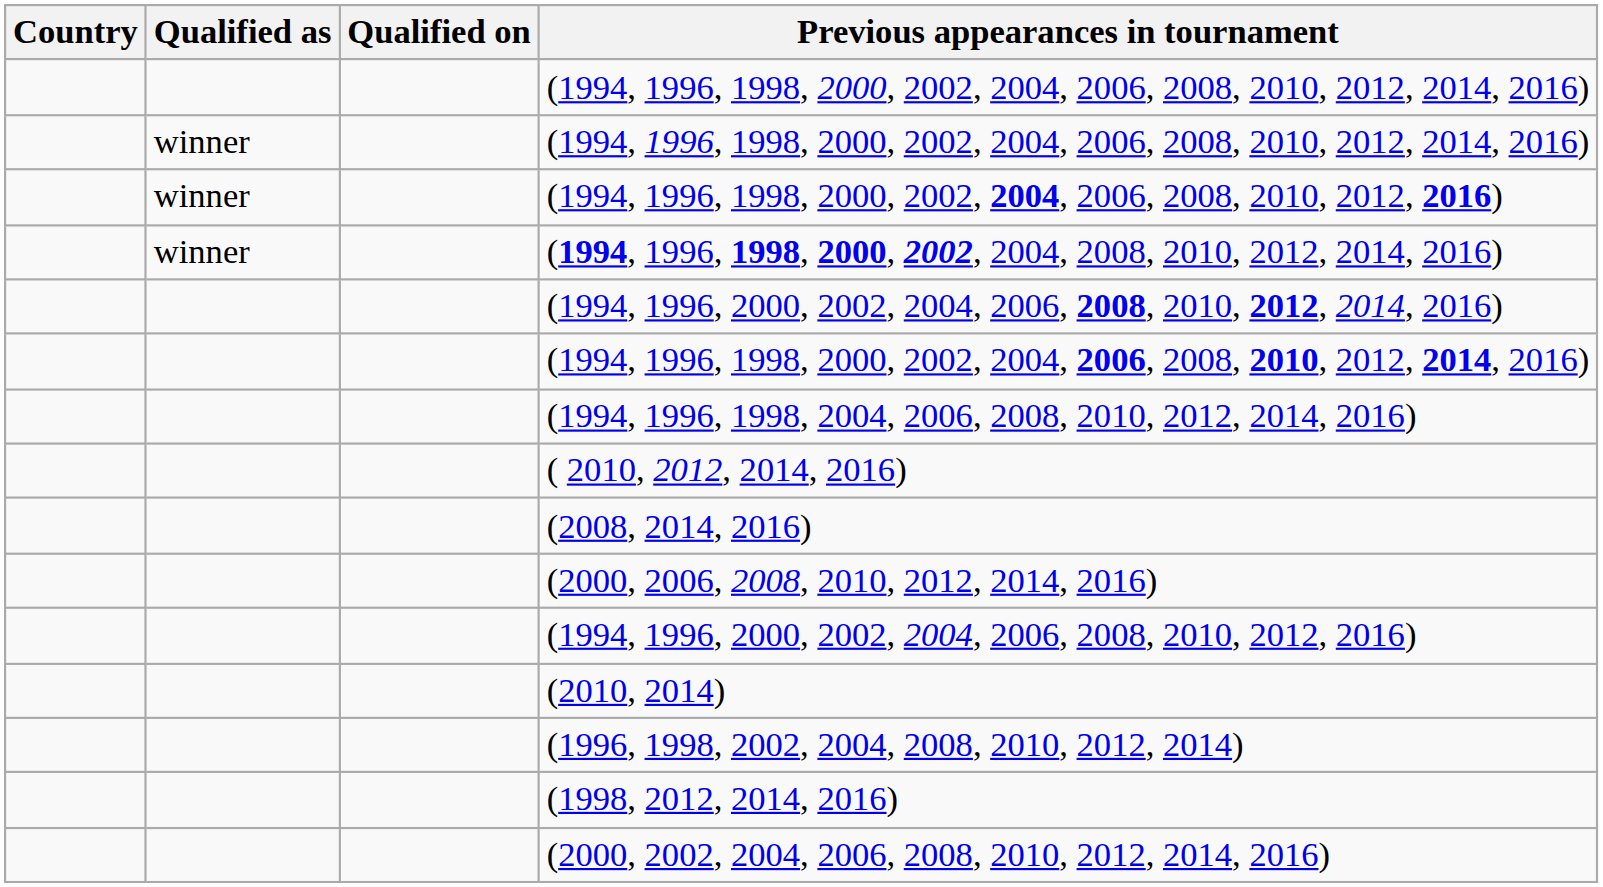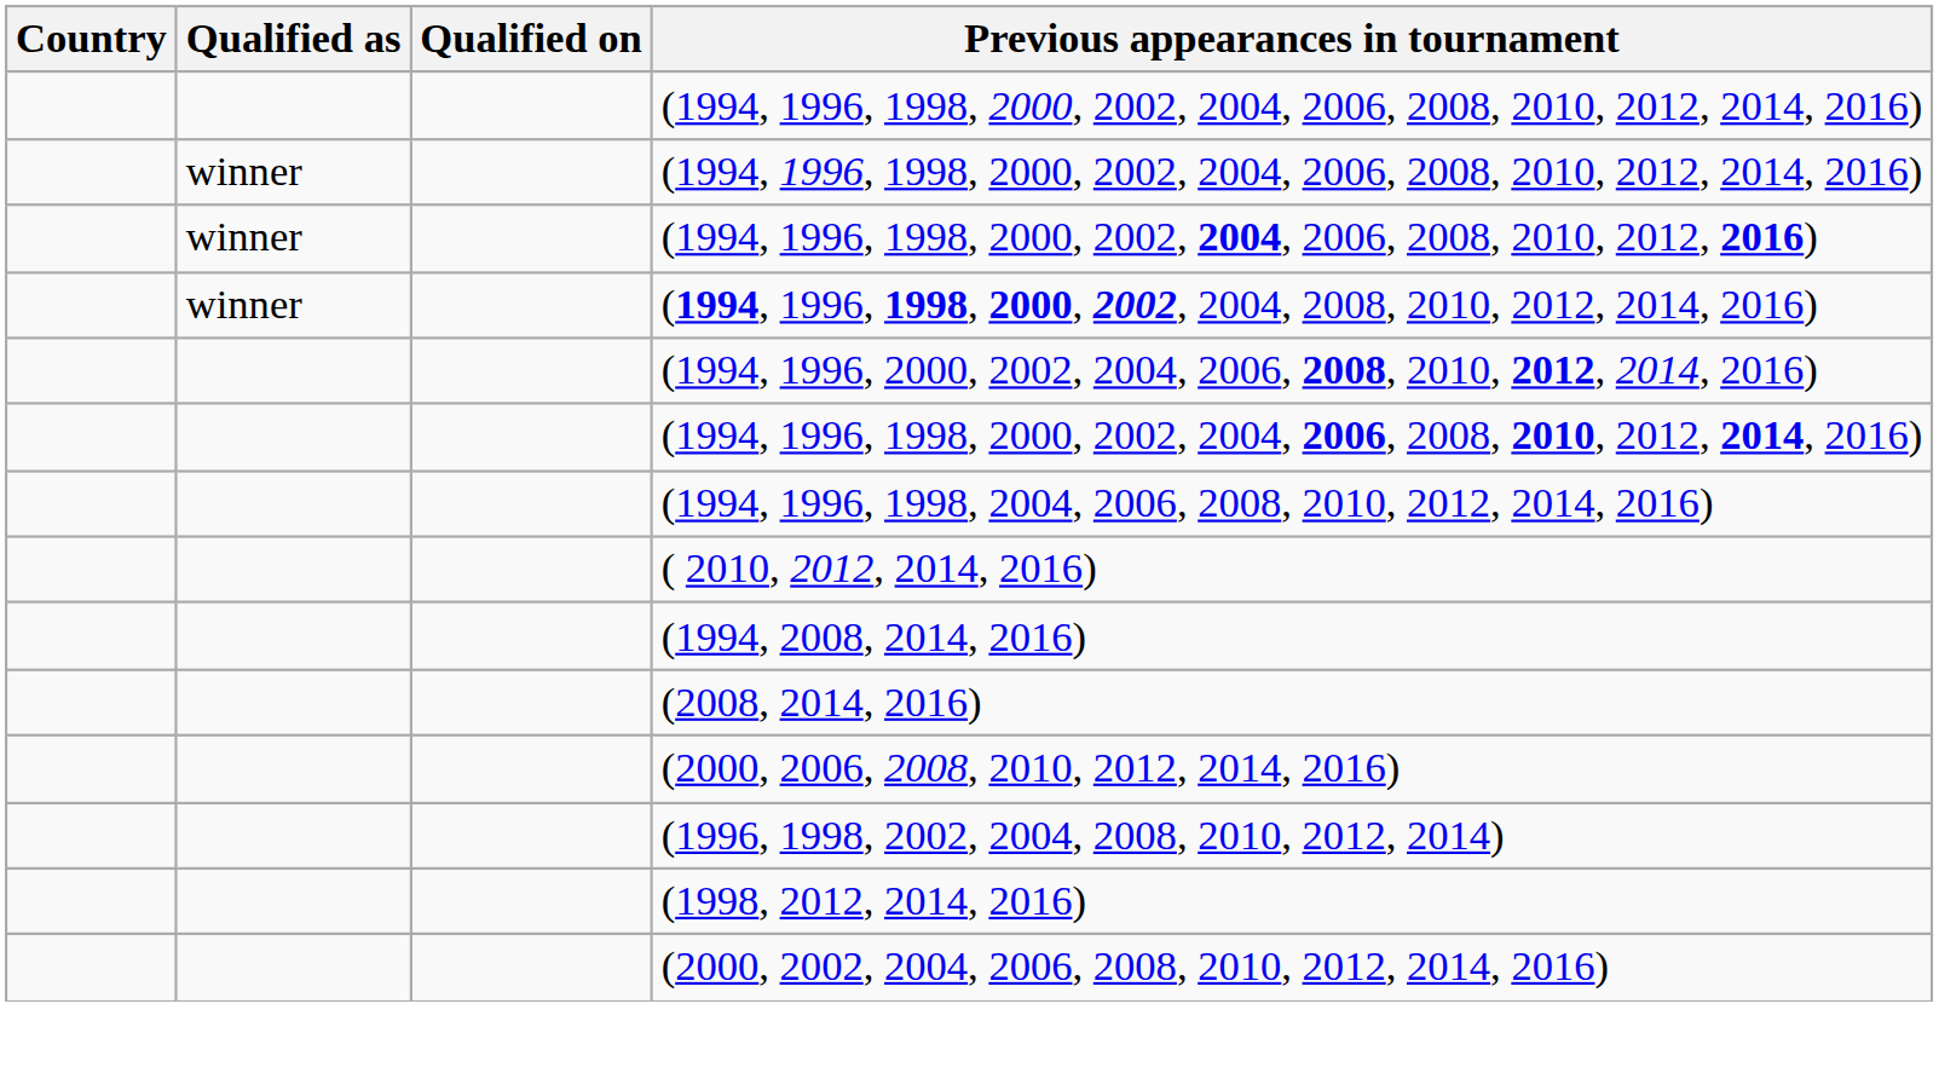 <table class="wikitable sortable">
 <tr>
 <th>Country</th>
 <th>Qualified as</th>
 <th>Qualified on</th>
 <th>Previous appearances in tournament</th>
 </tr>
 <tr>
 <td></td>
 <td></td>
 <td></td>
 <td> (<a href='#'>1994</a>, <a href='#'>1996</a>, <a href='#'>1998</a>, <a href='#'><em>2000</em></a>, <a href='#'>2002</a>, <a href='#'>2004</a>, <a href='#'>2006</a>, <a href='#'>2008</a>, <a href='#'>2010</a>, <a href='#'>2012</a>, <a href='#'>2014</a>, <a href='#'>2016</a>)</td>
 </tr>
 <tr>
 <td></td>
 <td> winner</td>
 <td></td>
 <td> (<a href='#'>1994</a>, <a href='#'><em>1996</em></a>, <a href='#'>1998</a>, <a href='#'>2000</a>, <a href='#'>2002</a>, <a href='#'>2004</a>, <a href='#'>2006</a>, <a href='#'>2008</a>, <a href='#'>2010</a>, <a href='#'>2012</a>, <a href='#'>2014</a>, <a href='#'>2016</a>)</td>
 </tr>
 <tr>
 <td></td>
 <td> winner</td>
 <td></td>
 <td> (<a href='#'>1994</a>, <a href='#'>1996</a>, <a href='#'>1998</a>, <a href='#'>2000</a>, <a href='#'>2002</a>, <strong><a href='#'>2004</a></strong>, <a href='#'>2006</a>, <a href='#'>2008</a>, <a href='#'>2010</a>, <a href='#'>2012</a>, <strong><a href='#'>2016</a></strong>)</td>
 </tr>
 <tr>
 <td></td>
 <td> winner</td>
 <td></td>
 <td> (<a href='#'><strong>1994</strong></a>, <a href='#'>1996</a>, <a href='#'><strong>1998</strong></a>, <a href='#'><strong>2000</strong></a>, <a href='#'><strong><em>2002</em></strong></a>, <a href='#'>2004</a>, <a href='#'>2008</a>, <a href='#'>2010</a>, <a href='#'>2012</a>, <a href='#'>2014</a>, <a href='#'>2016</a>)</td>
 </tr>
 <tr>
 <td></td>
 <td></td>
 <td></td>
 <td> (<a href='#'>1994</a>, <a href='#'>1996</a>, <a href='#'>2000</a>, <a href='#'>2002</a>, <a href='#'>2004</a>, <a href='#'>2006</a>, <a href='#'><strong>2008</strong></a>, <a href='#'>2010</a>, <a href='#'><strong>2012</strong></a>, <a href='#'><em>2014</em></a>, <a href='#'>2016</a>)</td>
 </tr>
 <tr>
 <td></td>
 <td></td>
 <td></td>
 <td> (<a href='#'>1994</a>, <a href='#'>1996</a>, <a href='#'>1998</a>, <a href='#'>2000</a>, <a href='#'>2002</a>, <a href='#'>2004</a>, <a href='#'><strong>2006</strong></a>, <a href='#'>2008</a>, <a href='#'><strong>2010</strong></a>, <a href='#'>2012</a>, <a href='#'><strong>2014</strong></a>, <a href='#'>2016</a>)</td>
 </tr>
 <tr>
 <td></td>
 <td></td>
 <td></td>
 <td> (<a href='#'>1994</a>, <a href='#'>1996</a>, <a href='#'>1998</a>, <a href='#'>2004</a>, <a href='#'>2006</a>, <a href='#'>2008</a>, <a href='#'>2010</a>, <a href='#'>2012</a>, <a href='#'>2014</a>, <a href='#'>2016</a>)</td>
 </tr>
 <tr>
 <td></td>
 <td></td>
 <td></td>
 <td> ( <a href='#'>2010</a>, <a href='#'><em>2012</em></a>, <a href='#'>2014</a>, <a href='#'>2016</a>)</td>
 </tr>
 <tr>
 <td></td>
 <td></td>
 <td></td>
+<td> (<a href='#'>1994</a>, <a href='#'>2008</a>, <a href='#'>2014</a>, <a href='#'>2016</a>)</td>
+</tr>
+<tr>
+<td></td>
+<td></td>
+<td></td>
 <td> (<a href='#'>2008</a>, <a href='#'>2014</a>, <a href='#'>2016</a>)</td>
 </tr>
 <tr>
 <td></td>
 <td></td>
 <td></td>
 <td> (<a href='#'>2000</a>, <a href='#'>2006</a>, <a href='#'><em>2008</em></a>, <a href='#'>2010</a>, <a href='#'>2012</a>, <a href='#'>2014</a>, <a href='#'>2016</a>)</td>
-</tr>
-<tr>
-<td></td>
-<td></td>
-<td></td>
-<td> (<a href='#'>1994</a>, <a href='#'>1996</a>, <a href='#'>2000</a>, <a href='#'>2002</a>, <em><a href='#'>2004</a></em>, <a href='#'>2006</a>, <a href='#'>2008</a>, <a href='#'>2010</a>, <a href='#'>2012</a>, <a href='#'>2016</a>)</td>
-</tr>
-<tr>
-<td></td>
-<td></td>
-<td></td>
-<td> (<a href='#'>2010</a>, <a href='#'>2014</a>)</td>
 </tr>
 <tr>
 <td></td>
 <td></td>
 <td></td>
 <td> (<a href='#'>1996</a>, <a href='#'>1998</a>, <a href='#'>2002</a>, <a href='#'>2004</a>, <a href='#'>2008</a>, <a href='#'>2010</a>, <a href='#'>2012</a>, <a href='#'>2014</a>)</td>
 </tr>
 <tr>
 <td></td>
 <td></td>
 <td></td>
 <td> (<a href='#'>1998</a>, <a href='#'>2012</a>, <a href='#'>2014</a>, <a href='#'>2016</a>)</td>
 </tr>
 <tr>
 <td></td>
 <td></td>
 <td></td>
 <td> (<a href='#'>2000</a>, <a href='#'>2002</a>, <a href='#'>2004</a>, <a href='#'>2006</a>, <a href='#'>2008</a>, <a href='#'>2010</a>, <a href='#'>2012</a>, <a href='#'>2014</a>, <a href='#'>2016</a>)</td>
 </tr>
 </table>
